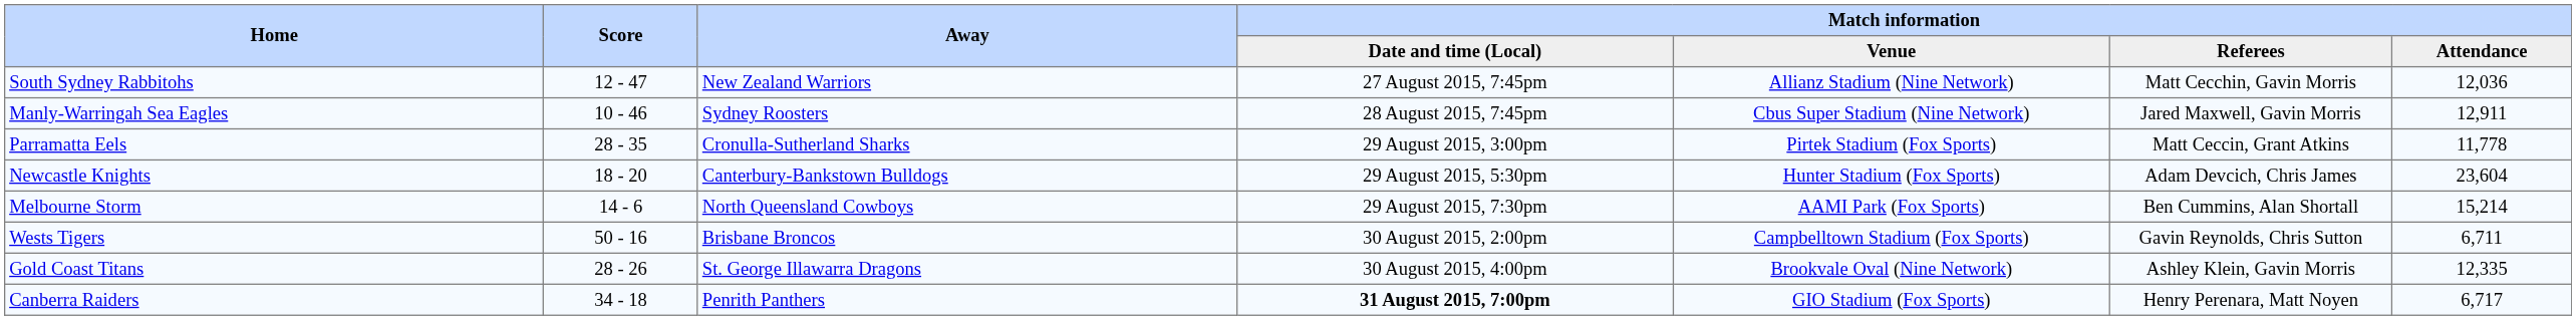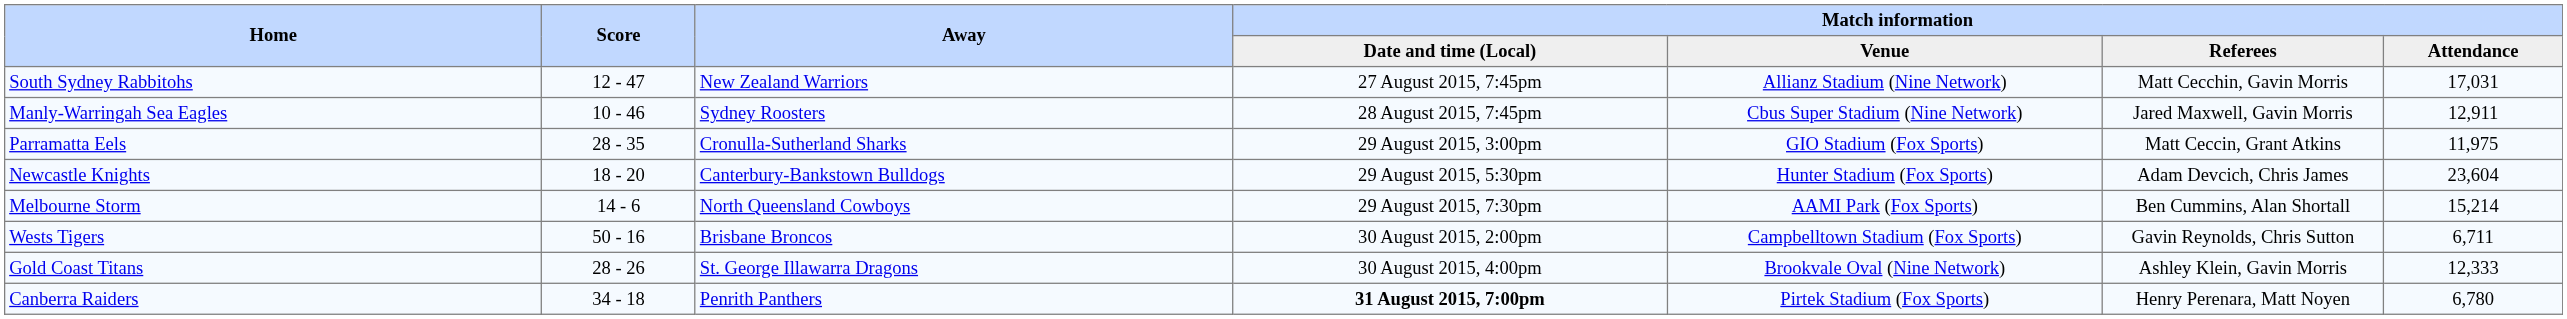 <table border="1" cellpadding="3" cellspacing="0" style="border-collapse:collapse; font-size:90%; width:100%;">
 <tr style="background:#c1d8ff;">
 <th rowspan="2" style="width:21%;">Home</th>
 <th rowspan="2" style="width:6%;">Score</th>
 <th rowspan="2" style="width:21%;">Away</th>
 <th colspan=6>Match information</th>
 </tr>
 <tr style="background:#efefef;">
 <th width=17%>Date and time (Local)</th>
 <th width=17%>Venue</th>
 <th width=11%>Referees</th>
 <th width=7%>Attendance</th>
 </tr>
 <tr style="text-align:center; background:#f5faff;">
 <td align="left"> <a href='#'>South Sydney Rabbitohs</a></td>
 <td>12 - 47</td>
 <td align="left"> <a href='#'>New Zealand Warriors</a></td>
 <td>27 August 2015, 7:45pm</td>
 <td><a href='#'>Allianz Stadium</a> (<a href='#'>Nine Network</a>)</td>
 <td>Matt Cecchin, Gavin Morris</td>
-<td>12,036</td>
+<td>17,031</td>
 </tr>
 <tr style="text-align:center; background:#f5faff;">
 <td align="left"> <a href='#'>Manly-Warringah Sea Eagles</a></td>
 <td>10 - 46</td>
 <td align="left"><a href='#'>Sydney Roosters</a></td>
 <td>28 August 2015, 7:45pm</td>
 <td><a href='#'>Cbus Super Stadium</a> (<a href='#'>Nine Network</a>)</td>
 <td>Jared Maxwell, Gavin Morris</td>
 <td>12,911</td>
 </tr>
 <tr style="text-align:center; background:#f5faff;">
 <td align="left"> <a href='#'>Parramatta Eels</a></td>
 <td>28 - 35</td>
 <td align="left"> <a href='#'>Cronulla-Sutherland Sharks</a></td>
 <td>29 August 2015, 3:00pm</td>
-<td><a href='#'>Pirtek Stadium</a>  (<a href='#'>Fox Sports</a>)</td>
+<td><a href='#'>GIO Stadium</a>  (<a href='#'>Fox Sports</a>)</td>
 <td>Matt Ceccin, Grant Atkins</td>
-<td>11,778</td>
+<td>11,975</td>
 </tr>
 <tr style="text-align:center; background:#f5faff;">
 <td align="left"><a href='#'>Newcastle Knights</a></td>
 <td>18 - 20</td>
 <td align="left"> <a href='#'>Canterbury-Bankstown Bulldogs</a></td>
 <td>29 August 2015, 5:30pm</td>
 <td><a href='#'>Hunter Stadium</a>  (<a href='#'>Fox Sports</a>)</td>
 <td>Adam Devcich, Chris James</td>
 <td>23,604</td>
 </tr>
 <tr style="text-align:center; background:#f5faff;">
 <td align="left"> <a href='#'>Melbourne Storm</a></td>
 <td>14 - 6</td>
 <td align="left"> <a href='#'>North Queensland Cowboys</a></td>
 <td>29 August 2015, 7:30pm</td>
 <td><a href='#'>AAMI Park</a>  (<a href='#'>Fox Sports</a>)</td>
 <td>Ben Cummins, Alan Shortall</td>
 <td>15,214</td>
 </tr>
 <tr style="text-align:center; background:#f5faff;">
 <td align="left"> <a href='#'>Wests Tigers</a></td>
 <td>50 - 16</td>
 <td align="left"> <a href='#'>Brisbane Broncos</a></td>
 <td>30 August 2015, 2:00pm</td>
 <td><a href='#'>Campbelltown Stadium</a>  (<a href='#'>Fox Sports</a>)</td>
 <td>Gavin Reynolds, Chris Sutton</td>
 <td>6,711</td>
 </tr>
 <tr style="text-align:center; background:#f5faff;">
 <td align="left"> <a href='#'>Gold Coast Titans</a></td>
 <td>28 - 26</td>
 <td align="left"> <a href='#'>St. George Illawarra Dragons</a></td>
 <td>30 August 2015, 4:00pm</td>
 <td><a href='#'>Brookvale Oval</a> (<a href='#'>Nine Network</a>)</td>
 <td>Ashley Klein, Gavin Morris</td>
-<td>12,335</td>
+<td>12,333</td>
 </tr>
 <tr style="text-align:center; background:#f5faff;">
 <td align="left"> <a href='#'>Canberra Raiders</a></td>
 <td>34 - 18</td>
 <td align="left"> <a href='#'>Penrith Panthers</a></td>
 <td><strong>31 August 2015, 7:00pm</strong></td>
-<td><a href='#'>GIO Stadium</a>  (<a href='#'>Fox Sports</a>)</td>
+<td><a href='#'>Pirtek Stadium</a>  (<a href='#'>Fox Sports</a>)</td>
 <td>Henry Perenara, Matt Noyen</td>
-<td>6,717</td>
+<td>6,780</td>
 </tr>
 </table>
